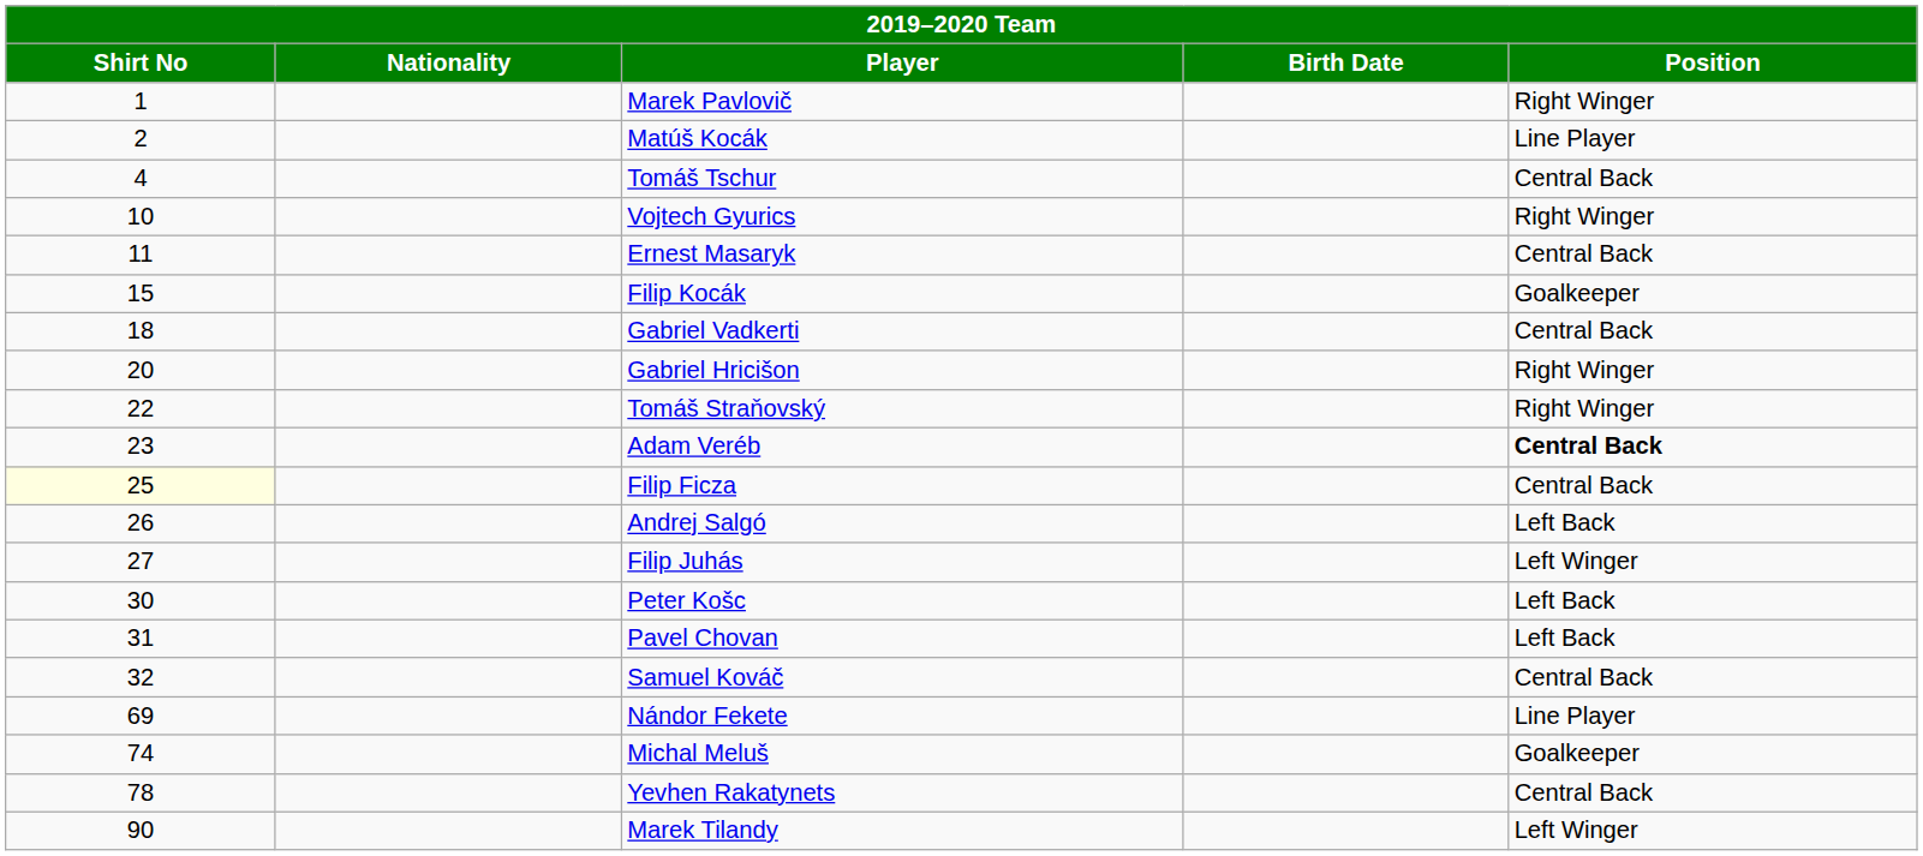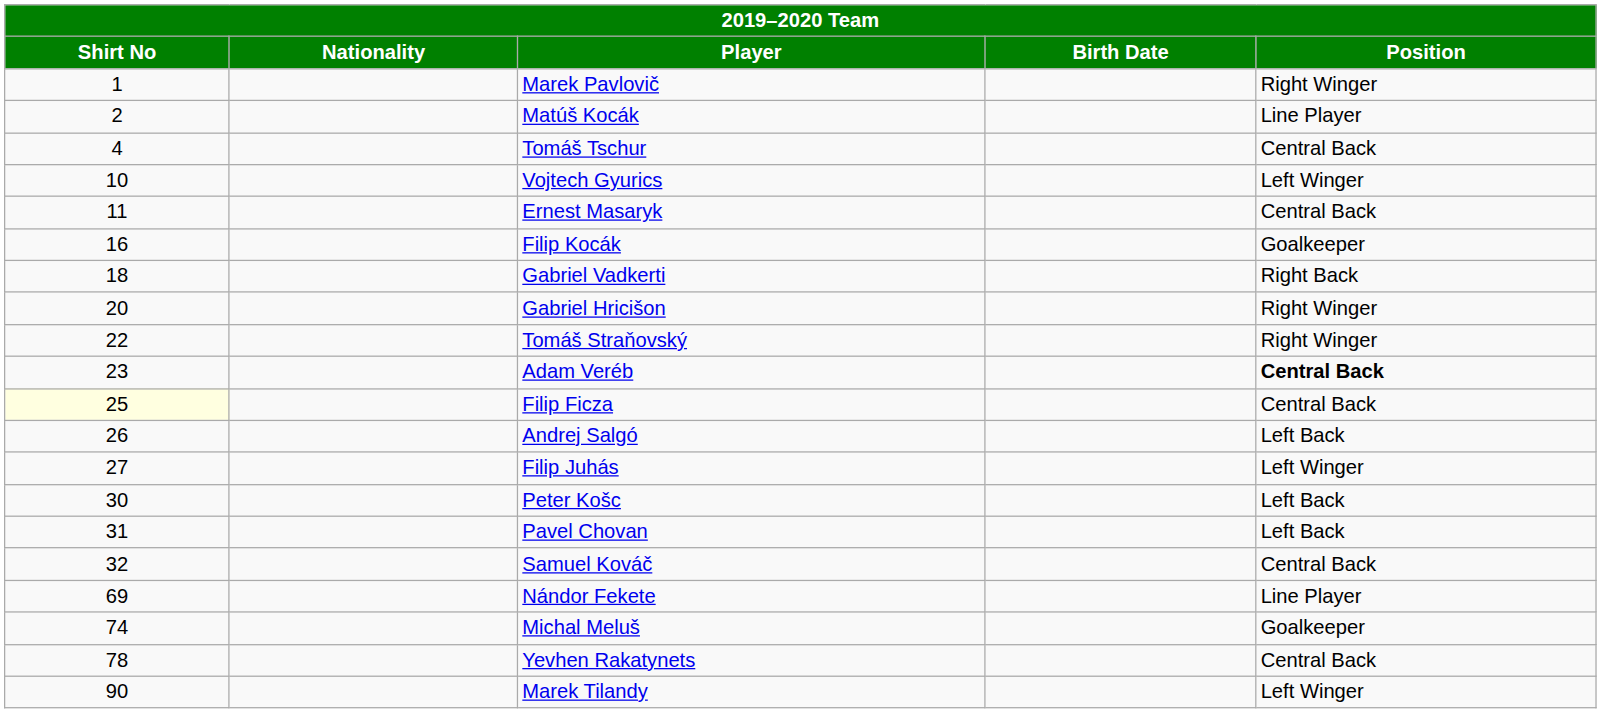 <table class="wikitable collapsible collapsed" style="width:100%;">
 <tr>
 <th colspan=5 style="background-color:#008000;color:#FFFFFF;text-align:center;"><strong>2019–2020 Team</strong></th>
 </tr>
 <tr>
 <th style="color:#FFFFFF; background:#008000">Shirt No</th>
 <th style="color:#FFFFFF; background:#008000">Nationality</th>
 <th style="color:#FFFFFF; background:#008000">Player</th>
 <th style="color:#FFFFFF; background:#008000">Birth Date</th>
 <th style="color:#FFFFFF; background:#008000">Position</th>
 </tr>
 <tr>
 <td align=center>1</td>
 <td></td>
 <td><a href='#'>Marek Pavlovič</a></td>
 <td></td>
 <td>Right Winger</td>
 </tr>
 <tr>
 <td align=center>2</td>
 <td></td>
 <td><a href='#'>Matúš Kocák</a></td>
 <td></td>
 <td>Line Player</td>
 </tr>
 <tr>
 <td align=center>4</td>
 <td></td>
 <td><a href='#'>Tomáš Tschur</a></td>
 <td></td>
 <td>Central Back</td>
 </tr>
 <tr>
 <td align=center>10</td>
 <td></td>
 <td><a href='#'>Vojtech Gyurics</a></td>
 <td></td>
-<td>Right Winger</td>
+<td>Left Winger</td>
 </tr>
 <tr>
 <td align=center>11</td>
 <td></td>
 <td><a href='#'>Ernest Masaryk</a></td>
 <td></td>
 <td>Central Back</td>
 </tr>
 <tr>
-<td align=center>15</td>
+<td align=center>16</td>
 <td></td>
 <td><a href='#'>Filip Kocák</a></td>
 <td></td>
 <td>Goalkeeper</td>
 </tr>
 <tr>
 <td align=center>18</td>
 <td></td>
 <td><a href='#'>Gabriel Vadkerti</a></td>
 <td></td>
-<td>Central Back</td>
+<td>Right Back</td>
 </tr>
 <tr>
 <td align=center>20</td>
 <td></td>
 <td><a href='#'>Gabriel Hricišon</a></td>
 <td></td>
 <td>Right Winger</td>
 </tr>
 <tr>
 <td align=center>22</td>
 <td></td>
 <td><a href='#'>Tomáš Straňovský</a></td>
 <td></td>
 <td>Right Winger</td>
 </tr>
 <tr>
 <td align=center>23</td>
 <td></td>
 <td><a href='#'>Adam Veréb</a></td>
 <td></td>
 <td><strong>Central Back</strong></td>
 </tr>
 <tr>
 <td align=center style="background: lightyellow;">25</td>
 <td></td>
 <td><a href='#'>Filip Ficza</a></td>
 <td></td>
 <td>Central Back</td>
 </tr>
 <tr>
 <td align=center>26</td>
 <td></td>
 <td><a href='#'>Andrej Salgó</a></td>
 <td></td>
 <td>Left Back</td>
 </tr>
 <tr>
 <td align=center>27</td>
 <td></td>
 <td><a href='#'>Filip Juhás</a></td>
 <td></td>
 <td>Left Winger</td>
 </tr>
 <tr>
 <td align=center>30</td>
 <td></td>
 <td><a href='#'>Peter Košc</a></td>
 <td></td>
 <td>Left Back</td>
 </tr>
 <tr>
 <td align=center>31</td>
 <td></td>
 <td><a href='#'>Pavel Chovan</a></td>
 <td></td>
 <td>Left Back</td>
 </tr>
 <tr>
 <td align=center>32</td>
 <td></td>
 <td><a href='#'>Samuel Kováč</a></td>
 <td></td>
 <td>Central Back</td>
 </tr>
 <tr>
 <td align=center>69</td>
 <td></td>
 <td><a href='#'>Nándor Fekete</a></td>
 <td></td>
 <td>Line Player</td>
 </tr>
 <tr>
 <td align=center>74</td>
 <td></td>
 <td><a href='#'>Michal Meluš</a></td>
 <td></td>
 <td>Goalkeeper</td>
 </tr>
 <tr>
 <td align=center>78</td>
 <td></td>
 <td><a href='#'>Yevhen Rakatynets</a></td>
 <td></td>
 <td>Central Back</td>
 </tr>
 <tr>
 <td align=center>90</td>
 <td></td>
 <td><a href='#'>Marek Tilandy</a></td>
 <td></td>
 <td>Left Winger</td>
 </tr>
 </table>
